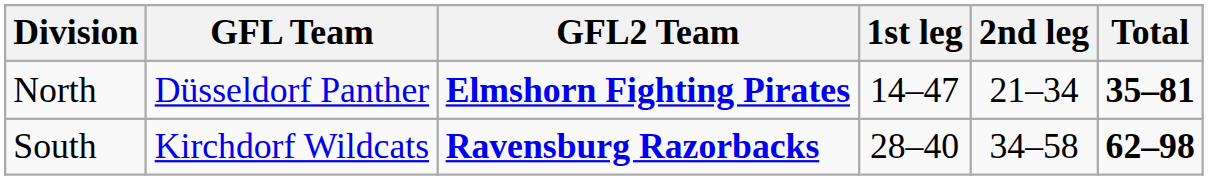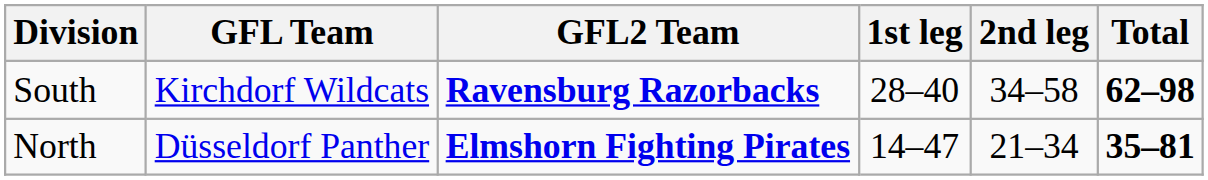 <table class="wikitable">
 <tr>
 <th>Division</th>
 <th>GFL Team</th>
 <th>GFL2 Team</th>
 <th>1st leg</th>
 <th>2nd leg</th>
 <th>Total</th>
 </tr>
 <tr>
+<td>South</td>
+<td><a href='#'>Kirchdorf Wildcats</a></td>
+<td><strong><a href='#'>Ravensburg Razorbacks</a></strong></td>
+<td style="text-align:center">28–40</td>
+<td style="text-align:center">34–58</td>
+<td style="text-align:center"><strong>62–98</strong></td>
+</tr>
+<tr>
 <td>North</td>
 <td><a href='#'>Düsseldorf Panther</a></td>
 <td><strong><a href='#'>Elmshorn Fighting Pirates</a></strong></td>
 <td style="text-align:center">14–47</td>
 <td style="text-align:center">21–34</td>
 <td style="text-align:center"><strong>35–81</strong></td>
 </tr>
-<tr>
-<td>South</td>
-<td><a href='#'>Kirchdorf Wildcats</a></td>
-<td><strong><a href='#'>Ravensburg Razorbacks</a></strong></td>
-<td style="text-align:center">28–40</td>
-<td style="text-align:center">34–58</td>
-<td style="text-align:center"><strong>62–98</strong></td>
-</tr>
 </table>
